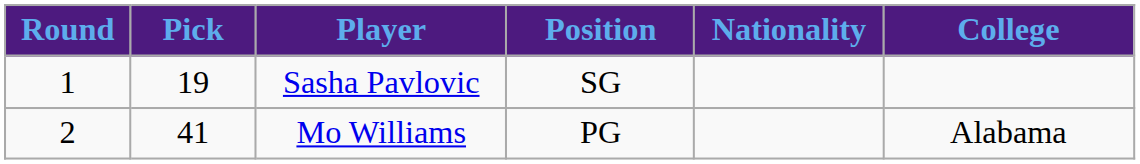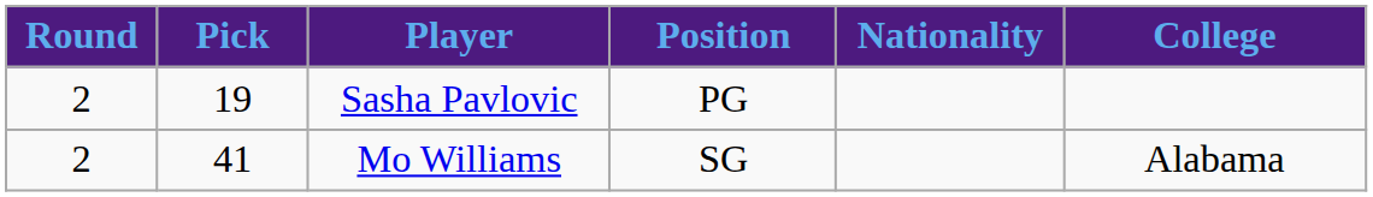 <table class="wikitable sortable sortable">
 <tr>
 <th style="background:#4D1A7F; color:#5DADEC" width="10%">Round</th>
 <th style="background:#4D1A7F; color:#5DADEC" width="10%">Pick</th>
 <th style="background:#4D1A7F; color:#5DADEC" width="20%">Player</th>
 <th style="background:#4D1A7F; color:#5DADEC" width="15%">Position</th>
 <th style="background:#4D1A7F; color:#5DADEC" width="15%">Nationality</th>
 <th style="background:#4D1A7F; color:#5DADEC" width="20%">College</th>
 </tr>
 <tr style="text-align: center">
-<td>1</td>
+<td>2</td>
 <td>19</td>
 <td><a href='#'>Sasha Pavlovic</a></td>
-<td>SG</td>
+<td>PG</td>
 <td></td>
 <td></td>
 </tr>
 <tr style="text-align: center">
 <td>2</td>
 <td>41</td>
 <td><a href='#'>Mo Williams</a></td>
-<td>PG</td>
+<td>SG</td>
 <td></td>
 <td>Alabama</td>
 </tr>
 </table>
